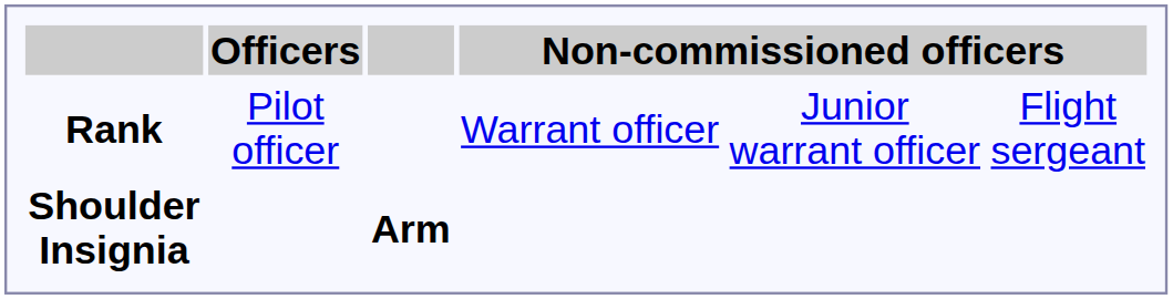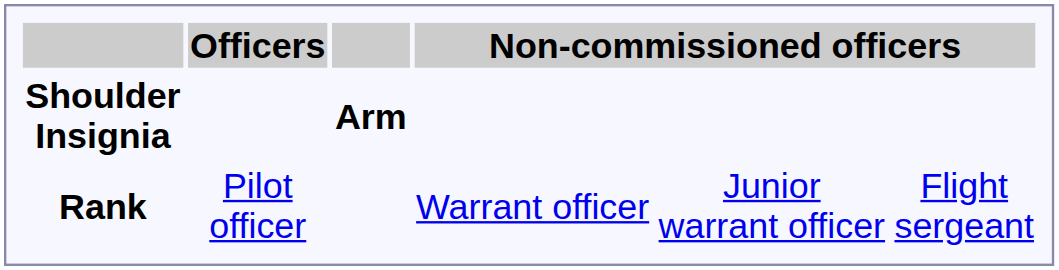 <table style="border:1px solid #8888aa; background-color:#f7f8ff; padding:5px; font-size:95%; margin: 0px 12px 12px 0px;">
 <tr bgcolor="#CCCCCC">
 <th></th>
 <th>Officers</th>
 <th></th>
 <th colspan=3>Non-commissioned officers</th>
+</tr>
+<tr align=center>
+<td><strong>Shoulder<br>Insignia</strong></td>
+<td></td>
+<td><strong>Arm</strong></td>
+<td></td>
+<td></td>
+<td></td>
 </tr>
 <tr align=center>
 <td><strong>Rank</strong></td>
 <td><a href='#'>Pilot<br>officer</a><br></td>
 <td></td>
 <td><a href='#'>Warrant officer</a><br></td>
 <td><a href='#'>Junior<br>warrant officer</a><br></td>
 <td><a href='#'>Flight<br>sergeant</a><br></td>
 </tr>
-<tr align=center>
-<td><strong>Shoulder<br>Insignia</strong></td>
-<td></td>
-<td><strong>Arm</strong></td>
-<td></td>
-<td></td>
-<td></td>
-</tr>
 </table>
